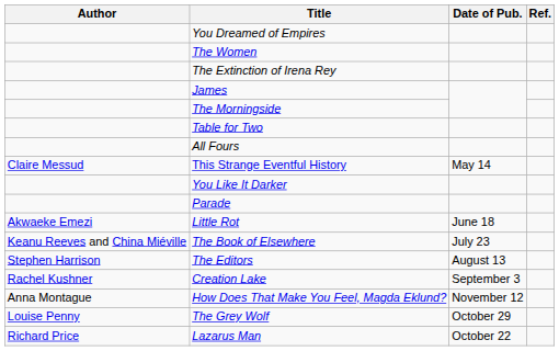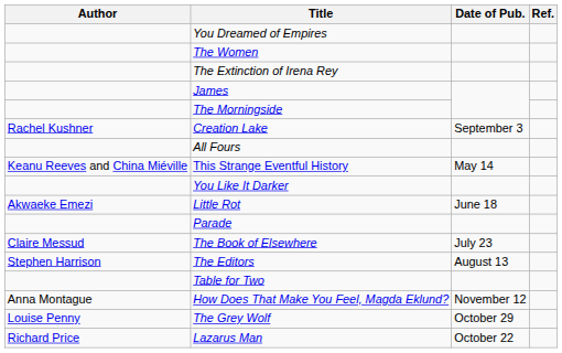 <table class="wikitable sortable">
 <tr>
 <th>Author</th>
 <th>Title</th>
 <th>Date of Pub.</th>
 <th>Ref.</th>
 </tr>
 <tr>
 <td></td>
 <td><em>You Dreamed of Empires</em></td>
 <td></td>
 <td></td>
 </tr>
 <tr>
 <td></td>
 <td><em><a href='#'>The Women</a></em></td>
 <td></td>
 <td></td>
 </tr>
 <tr>
 <td></td>
 <td><em>The Extinction of Irena Rey</em></td>
 <td></td>
 <td></td>
 </tr>
 <tr>
 <td></td>
 <td><em><a href='#'>James</a></em></td>
 <td rowspan="2"></td>
 <td></td>
 </tr>
 <tr>
 <td></td>
 <td><em><a href='#'>The Morningside</a></em></td>
 <td></td>
 </tr>
 <tr>
-<td></td>
-<td><em><a href='#'>Table for Two</a></em></td>
-<td></td>
+<td><a href='#'>Rachel Kushner</a></td>
+<td><em><a href='#'>Creation Lake</a></em></td>
+<td>September 3</td>
 <td></td>
 </tr>
 <tr>
 <td></td>
 <td><em>All Fours</em></td>
 <td></td>
 <td></td>
 </tr>
 <tr>
-<td><a href='#'>Claire Messud</a></td>
+<td><a href='#'>Keanu Reeves</a> and <a href='#'>China Miéville</a></td>
 <td><a href='#'>This Strange Eventful History</a></td>
 <td>May 14</td>
 <td></td>
 </tr>
 <tr>
 <td></td>
 <td><em><a href='#'>You Like It Darker</a></em></td>
 <td></td>
 <td></td>
 </tr>
 <tr>
+<td><a href='#'>Akwaeke Emezi</a></td>
+<td><em><a href='#'>Little Rot</a></em></td>
+<td>June 18</td>
+<td></td>
+</tr>
+<tr>
 <td></td>
 <td><em><a href='#'>Parade</a></em></td>
 <td></td>
 <td></td>
 </tr>
 <tr>
-<td><a href='#'>Akwaeke Emezi</a></td>
-<td><em><a href='#'>Little Rot</a></em></td>
-<td>June 18</td>
-<td></td>
-</tr>
-<tr>
-<td><a href='#'>Keanu Reeves</a> and <a href='#'>China Miéville</a></td>
+<td><a href='#'>Claire Messud</a></td>
 <td><em><a href='#'>The Book of Elsewhere</a></em></td>
 <td>July 23</td>
 <td></td>
 </tr>
 <tr>
 <td><a href='#'>Stephen Harrison</a></td>
 <td><a href='#'><em>The Editors</em></a></td>
 <td>August 13</td>
 <td></td>
 </tr>
 <tr>
-<td><a href='#'>Rachel Kushner</a></td>
-<td><em><a href='#'>Creation Lake</a></em></td>
-<td>September 3</td>
+<td></td>
+<td><em><a href='#'>Table for Two</a></em></td>
+<td></td>
 <td></td>
 </tr>
 <tr>
 <td>Anna Montague</td>
 <td><em><a href='#'>How Does That Make You Feel, Magda Eklund?</a></em></td>
 <td>November 12</td>
 <td></td>
 </tr>
 <tr>
 <td><a href='#'>Louise Penny</a></td>
 <td><em><a href='#'>The Grey Wolf</a></em></td>
 <td>October 29</td>
 <td></td>
 </tr>
 <tr>
 <td><a href='#'>Richard Price</a></td>
 <td><em><a href='#'>Lazarus Man</a></em></td>
 <td>October 22</td>
 <td></td>
 </tr>
 </table>
